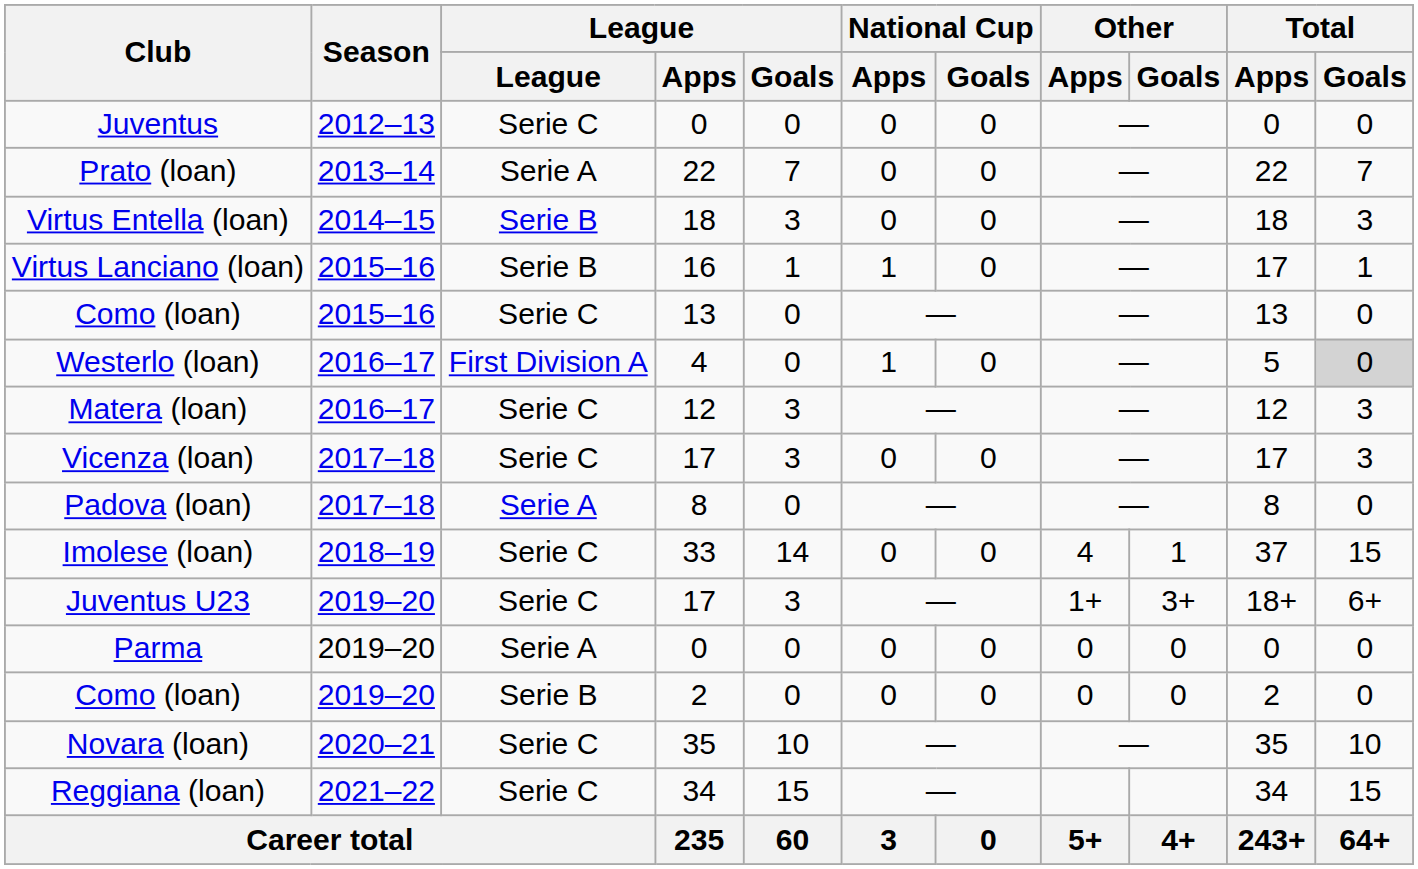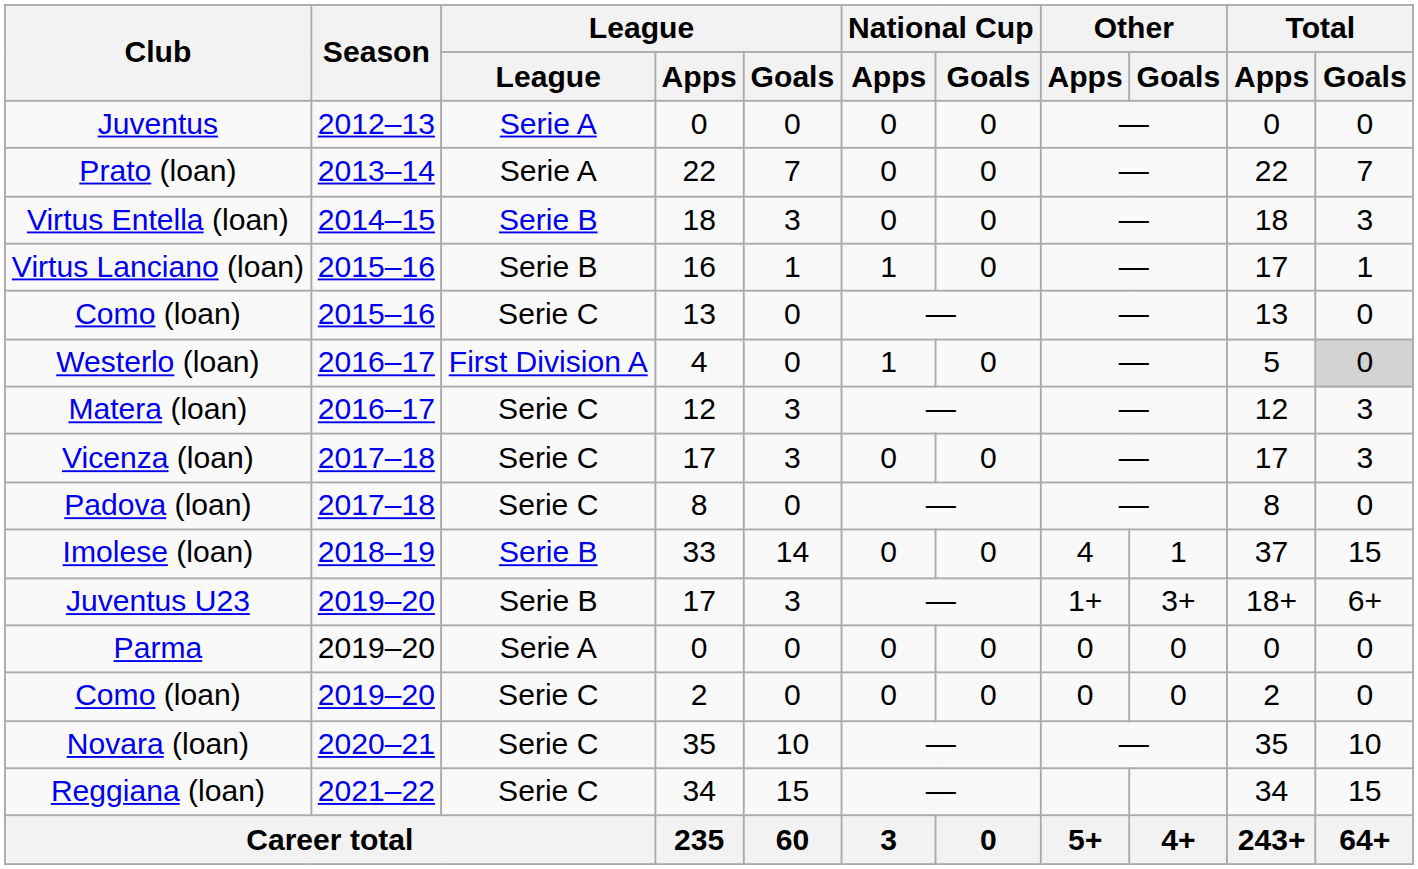 <table class="wikitable" style="text-align: center;">
 <tr>
 <th rowspan="2">Club</th>
 <th rowspan="2">Season</th>
 <th colspan="3">League</th>
 <th colspan="2">National Cup</th>
 <th colspan="2">Other</th>
 <th colspan="2">Total</th>
 </tr>
 <tr>
 <th>League</th>
 <th>Apps</th>
 <th>Goals</th>
 <th>Apps</th>
 <th>Goals</th>
 <th>Apps</th>
 <th>Goals</th>
 <th>Apps</th>
 <th>Goals</th>
 </tr>
 <tr>
 <td><a href='#'>Juventus</a></td>
 <td><a href='#'>2012–13</a></td>
-<td>Serie C</td>
+<td><a href='#'>Serie A</a></td>
 <td>0</td>
 <td>0</td>
 <td>0</td>
 <td>0</td>
 <td colspan="2">—</td>
 <td>0</td>
 <td>0</td>
 </tr>
 <tr>
 <td><a href='#'>Prato</a> (loan)</td>
 <td><a href='#'>2013–14</a></td>
 <td>Serie A</td>
 <td>22</td>
 <td>7</td>
 <td>0</td>
 <td>0</td>
 <td colspan="2">—</td>
 <td>22</td>
 <td>7</td>
 </tr>
 <tr>
 <td><a href='#'>Virtus Entella</a> (loan)</td>
 <td><a href='#'>2014–15</a></td>
 <td><a href='#'>Serie B</a></td>
 <td>18</td>
 <td>3</td>
 <td>0</td>
 <td>0</td>
 <td colspan="2">—</td>
 <td>18</td>
 <td>3</td>
 </tr>
 <tr>
 <td><a href='#'>Virtus Lanciano</a> (loan)</td>
 <td><a href='#'>2015–16</a></td>
 <td>Serie B</td>
 <td>16</td>
 <td>1</td>
 <td>1</td>
 <td>0</td>
 <td colspan="2">—</td>
 <td>17</td>
 <td>1</td>
 </tr>
 <tr>
 <td><a href='#'>Como</a> (loan)</td>
 <td><a href='#'>2015–16</a></td>
 <td>Serie C</td>
 <td>13</td>
 <td>0</td>
 <td colspan="2">—</td>
 <td colspan="2">—</td>
 <td>13</td>
 <td>0</td>
 </tr>
 <tr>
 <td><a href='#'>Westerlo</a> (loan)</td>
 <td><a href='#'>2016–17</a></td>
 <td><a href='#'>First Division A</a></td>
 <td>4</td>
 <td>0</td>
 <td>1</td>
 <td>0</td>
 <td colspan="2">—</td>
 <td>5</td>
 <td style="background: lightgrey;">0</td>
 </tr>
 <tr>
 <td><a href='#'>Matera</a> (loan)</td>
 <td><a href='#'>2016–17</a></td>
 <td>Serie C</td>
 <td>12</td>
 <td>3</td>
 <td colspan="2">—</td>
 <td colspan="2">—</td>
 <td>12</td>
 <td>3</td>
 </tr>
 <tr>
 <td><a href='#'>Vicenza</a> (loan)</td>
 <td><a href='#'>2017–18</a></td>
 <td>Serie C</td>
 <td>17</td>
 <td>3</td>
 <td>0</td>
 <td>0</td>
 <td colspan="2">—</td>
 <td>17</td>
 <td>3</td>
 </tr>
 <tr>
 <td><a href='#'>Padova</a> (loan)</td>
 <td><a href='#'>2017–18</a></td>
-<td><a href='#'>Serie A</a></td>
+<td>Serie C</td>
 <td>8</td>
 <td>0</td>
 <td colspan="2">—</td>
 <td colspan="2">—</td>
 <td>8</td>
 <td>0</td>
 </tr>
 <tr>
 <td><a href='#'>Imolese</a> (loan)</td>
 <td><a href='#'>2018–19</a></td>
-<td>Serie C</td>
+<td><a href='#'>Serie B</a></td>
 <td>33</td>
 <td>14</td>
 <td>0</td>
 <td>0</td>
 <td>4</td>
 <td 1>1</td>
 <td>37</td>
 <td>15</td>
 </tr>
 <tr>
 <td><a href='#'>Juventus U23</a></td>
 <td><a href='#'>2019–20</a></td>
-<td>Serie C</td>
+<td>Serie B</td>
 <td>17</td>
 <td>3</td>
 <td colspan="2">—</td>
 <td>1+</td>
 <td>3+</td>
 <td>18+</td>
 <td>6+</td>
 </tr>
 <tr>
 <td><a href='#'>Parma</a></td>
 <td>2019–20</td>
 <td>Serie A</td>
 <td>0</td>
 <td>0</td>
 <td>0</td>
 <td>0</td>
 <td>0</td>
 <td>0</td>
 <td>0</td>
 <td>0</td>
 </tr>
 <tr>
 <td><a href='#'>Como</a> (loan)</td>
 <td><a href='#'>2019–20</a></td>
-<td>Serie B</td>
+<td>Serie C</td>
 <td>2</td>
 <td>0</td>
 <td>0</td>
 <td>0</td>
 <td>0</td>
 <td>0</td>
 <td>2</td>
 <td>0</td>
 </tr>
 <tr>
 <td><a href='#'>Novara</a> (loan)</td>
 <td><a href='#'>2020–21</a></td>
 <td>Serie C</td>
 <td>35</td>
 <td>10</td>
 <td colspan="2">—</td>
 <td colspan="2">—</td>
 <td>35</td>
 <td>10</td>
 </tr>
 <tr>
 <td><a href='#'>Reggiana</a> (loan)</td>
 <td><a href='#'>2021–22</a></td>
 <td>Serie C</td>
 <td>34</td>
 <td>15</td>
 <td colspan="2">—</td>
 <td></td>
 <td></td>
 <td>34</td>
 <td>15</td>
 </tr>
 <tr>
 <th colspan="3">Career total</th>
 <th>235</th>
 <th>60</th>
 <th>3</th>
 <th>0</th>
 <th>5+</th>
 <th>4+</th>
 <th>243+</th>
 <th>64+</th>
 </tr>
 </table>
